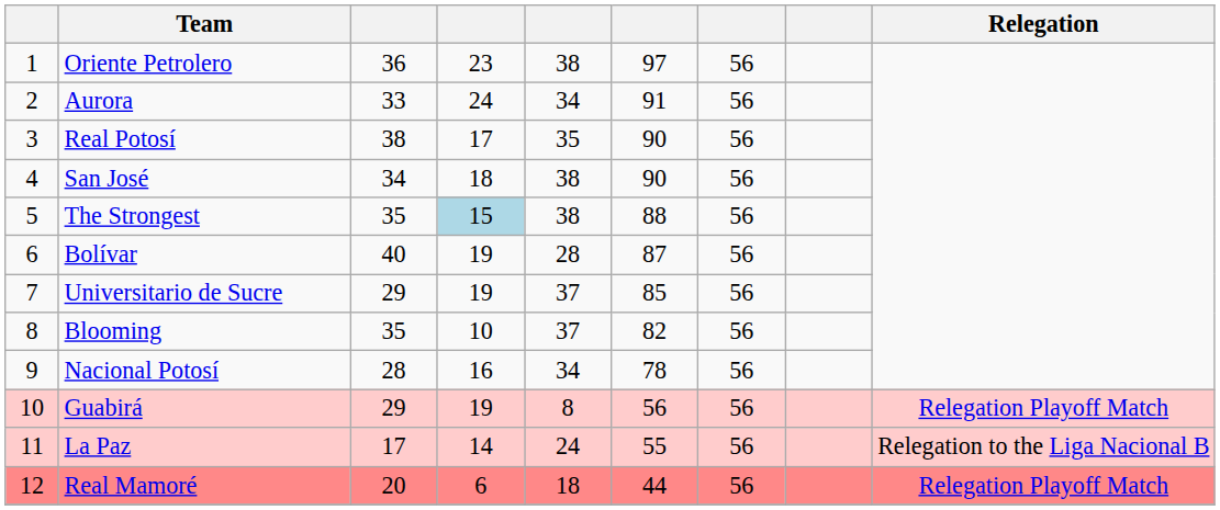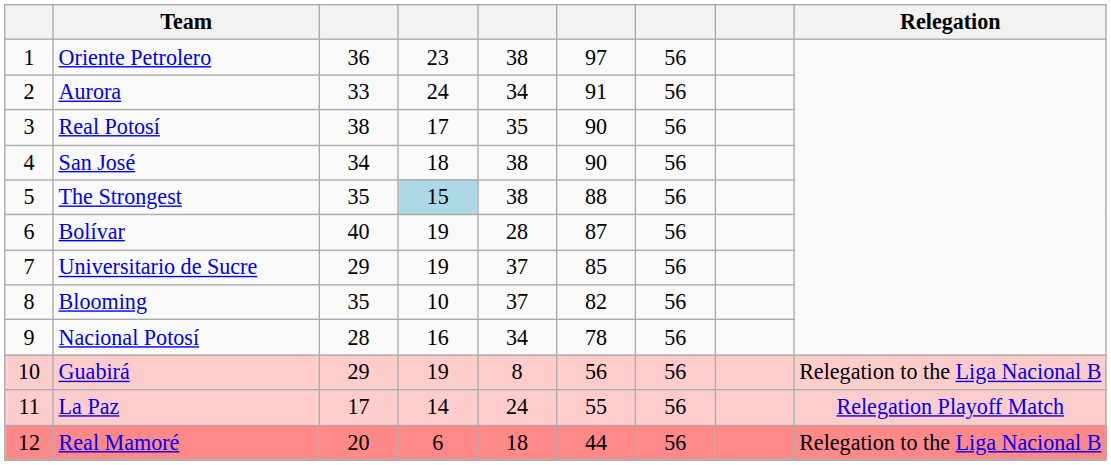 <table class="wikitable" style="text-align: center;">
 <tr>
 <th width=28><br></th>
 <th width=185>Team</th>
 <th width=50></th>
 <th width=50></th>
 <th width=50></th>
 <th width=50></th>
 <th width=50></th>
 <th width=50><br></th>
 <th>Relegation</th>
 </tr>
 <tr>
 <td>1</td>
 <td align="left"><a href='#'>Oriente Petrolero</a></td>
 <td>36</td>
 <td>23</td>
 <td>38</td>
 <td>97</td>
 <td>56</td>
 <td><strong></strong></td>
 </tr>
 <tr>
 <td>2</td>
 <td align="left"><a href='#'>Aurora</a></td>
 <td>33</td>
 <td>24</td>
 <td>34</td>
 <td>91</td>
 <td>56</td>
 <td><strong></strong></td>
 </tr>
 <tr>
 <td>3</td>
 <td align="left"><a href='#'>Real Potosí</a></td>
 <td>38</td>
 <td>17</td>
 <td>35</td>
 <td>90</td>
 <td>56</td>
 <td><strong></strong></td>
 </tr>
 <tr>
 <td>4</td>
 <td align="left"><a href='#'>San José</a></td>
 <td>34</td>
 <td>18</td>
 <td>38</td>
 <td>90</td>
 <td>56</td>
 <td><strong></strong></td>
 </tr>
 <tr>
 <td>5</td>
 <td align="left"><a href='#'>The Strongest</a></td>
 <td>35</td>
 <td style="background: lightblue;">15</td>
 <td>38</td>
 <td>88</td>
 <td>56</td>
 <td><strong></strong></td>
 </tr>
 <tr>
 <td>6</td>
 <td align="left"><a href='#'>Bolívar</a></td>
 <td>40</td>
 <td>19</td>
 <td>28</td>
 <td>87</td>
 <td>56</td>
 <td><strong></strong></td>
 </tr>
 <tr>
 <td>7</td>
 <td align="left"><a href='#'>Universitario de Sucre</a></td>
 <td>29</td>
 <td>19</td>
 <td>37</td>
 <td>85</td>
 <td>56</td>
 <td><strong></strong></td>
 </tr>
 <tr>
 <td>8</td>
 <td align="left"><a href='#'>Blooming</a></td>
 <td>35</td>
 <td>10</td>
 <td>37</td>
 <td>82</td>
 <td>56</td>
 <td><strong></strong></td>
 </tr>
 <tr>
 <td>9</td>
 <td align="left"><a href='#'>Nacional Potosí</a></td>
 <td>28</td>
 <td>16</td>
 <td>34</td>
 <td>78</td>
 <td>56</td>
 <td><strong></strong></td>
 </tr>
 <tr bgcolor=#FFCCCC>
 <td>10</td>
 <td align="left"><a href='#'>Guabirá</a></td>
 <td>29</td>
 <td>19</td>
 <td>8</td>
 <td>56</td>
 <td>56</td>
 <td><strong></strong></td>
-<td rowspan=1><a href='#'>Relegation Playoff Match</a></td>
+<td rowspan=1>Relegation to the <a href='#'>Liga Nacional B</a></td>
 </tr>
 <tr bgcolor=#FFCCCC>
 <td>11</td>
 <td align="left"><a href='#'>La Paz</a></td>
 <td>17</td>
 <td>14</td>
 <td>24</td>
 <td>55</td>
 <td>56</td>
 <td><strong></strong></td>
-<td rowspan=1>Relegation to the <a href='#'>Liga Nacional B</a></td>
+<td rowspan=1><a href='#'>Relegation Playoff Match</a></td>
 </tr>
 <tr bgcolor=#FF8888>
 <td>12</td>
 <td align="left"><a href='#'>Real Mamoré</a></td>
 <td>20</td>
 <td>6</td>
 <td>18</td>
 <td>44</td>
 <td>56</td>
 <td><strong></strong></td>
-<td rowspan=1><a href='#'>Relegation Playoff Match</a></td>
+<td rowspan=1>Relegation to the <a href='#'>Liga Nacional B</a></td>
 </tr>
 <tr>
 </tr>
 </table>
